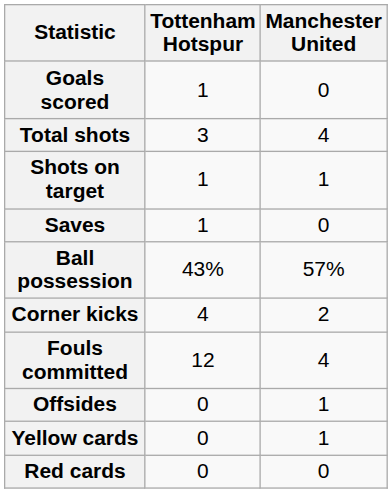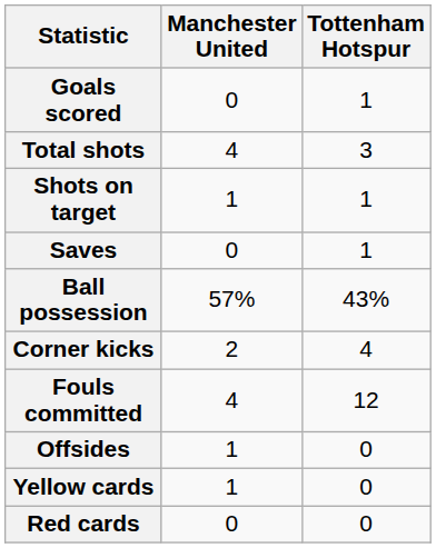 <table class="wikitable plainrowheaders" style="text-align:center">
 <tr>
 <th scope="col" style="width:100px">Statistic</th>
+<th scope="col" style="width:70px">Manchester United</th>
 <th scope="col" style="width:70px">Tottenham Hotspur</th>
-<th scope="col" style="width:70px">Manchester United</th>
 </tr>
 <tr>
 <th scope=row>Goals scored</th>
+<td>0</td>
 <td>1</td>
-<td>0</td>
 </tr>
 <tr>
 <th scope=row>Total shots</th>
+<td>4</td>
 <td>3</td>
-<td>4</td>
 </tr>
 <tr>
 <th scope=row>Shots on target</th>
 <td>1</td>
 <td>1</td>
 </tr>
 <tr>
 <th scope=row>Saves</th>
+<td>0</td>
+<td>1</td>
+</tr>
+<tr>
+<th scope=row>Ball possession</th>
+<td>57%</td>
+<td>43%</td>
+</tr>
+<tr>
+<th scope=row>Corner kicks</th>
+<td>2</td>
+<td>4</td>
+</tr>
+<tr>
+<th scope=row>Fouls committed</th>
+<td>4</td>
+<td>12</td>
+</tr>
+<tr>
+<th scope=row>Offsides</th>
 <td>1</td>
 <td>0</td>
 </tr>
 <tr>
-<th scope=row>Ball possession</th>
-<td>43%</td>
-<td>57%</td>
-</tr>
-<tr>
-<th scope=row>Corner kicks</th>
-<td>4</td>
-<td>2</td>
-</tr>
-<tr>
-<th scope=row>Fouls committed</th>
-<td>12</td>
-<td>4</td>
-</tr>
-<tr>
-<th scope=row>Offsides</th>
+<th scope=row>Yellow cards</th>
+<td>1</td>
 <td>0</td>
-<td>1</td>
-</tr>
-<tr>
-<th scope=row>Yellow cards</th>
-<td>0</td>
-<td>1</td>
 </tr>
 <tr>
 <th scope=row>Red cards</th>
 <td>0</td>
 <td>0</td>
 </tr>
 </table>
